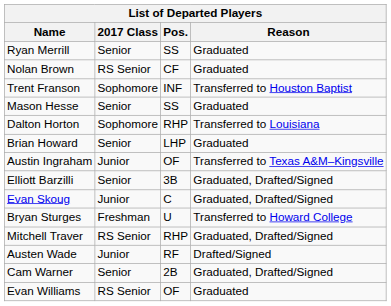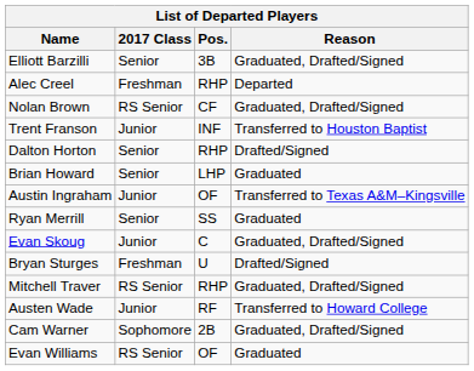 <table class="wikitable collapsible">
 <tr>
 <th colspan="4">List of Departed Players</th>
 </tr>
 <tr>
 <th>Name</th>
 <th>2017 Class</th>
 <th>Pos.</th>
 <th>Reason</th>
 </tr>
 <tr>
-<td>Ryan Merrill</td>
+<td>Elliott Barzilli</td>
 <td>Senior</td>
-<td>SS</td>
-<td>Graduated</td>
+<td>3B</td>
+<td>Graduated, Drafted/Signed</td>
+</tr>
+<tr>
+<td>Alec Creel</td>
+<td>Freshman</td>
+<td>RHP</td>
+<td>Departed</td>
 </tr>
 <tr>
 <td>Nolan Brown</td>
 <td>RS Senior</td>
 <td>CF</td>
-<td>Graduated</td>
+<td>Graduated, Drafted/Signed</td>
 </tr>
 <tr>
 <td>Trent Franson</td>
-<td>Sophomore</td>
+<td>Junior</td>
 <td>INF</td>
 <td>Transferred to <a href='#'>Houston Baptist</a></td>
 </tr>
 <tr>
-<td>Mason Hesse</td>
+<td>Dalton Horton</td>
 <td>Senior</td>
-<td>SS</td>
-<td>Graduated</td>
-</tr>
-<tr>
-<td>Dalton Horton</td>
-<td>Sophomore</td>
 <td>RHP</td>
-<td>Transferred to <a href='#'>Louisiana</a></td>
+<td>Drafted/Signed</td>
 </tr>
 <tr>
 <td>Brian Howard</td>
 <td>Senior</td>
 <td>LHP</td>
 <td>Graduated</td>
 </tr>
 <tr>
 <td>Austin Ingraham</td>
 <td>Junior</td>
 <td>OF</td>
 <td>Transferred to <a href='#'>Texas A&M–Kingsville</a></td>
 </tr>
 <tr>
-<td>Elliott Barzilli</td>
+<td>Ryan Merrill</td>
 <td>Senior</td>
-<td>3B</td>
-<td>Graduated, Drafted/Signed</td>
+<td>SS</td>
+<td>Graduated</td>
 </tr>
 <tr>
 <td><a href='#'>Evan Skoug</a></td>
 <td>Junior</td>
 <td>C</td>
 <td>Graduated, Drafted/Signed</td>
 </tr>
 <tr>
 <td>Bryan Sturges</td>
 <td>Freshman</td>
 <td>U</td>
-<td>Transferred to <a href='#'>Howard College</a></td>
+<td>Drafted/Signed</td>
 </tr>
 <tr>
 <td>Mitchell Traver</td>
 <td>RS Senior</td>
 <td>RHP</td>
 <td>Graduated, Drafted/Signed</td>
 </tr>
 <tr>
 <td>Austen Wade</td>
 <td>Junior</td>
 <td>RF</td>
-<td>Drafted/Signed</td>
+<td>Transferred to <a href='#'>Howard College</a></td>
 </tr>
 <tr>
 <td>Cam Warner</td>
-<td>Senior</td>
+<td>Sophomore</td>
 <td>2B</td>
 <td>Graduated, Drafted/Signed</td>
 </tr>
 <tr>
 <td>Evan Williams</td>
 <td>RS Senior</td>
 <td>OF</td>
 <td>Graduated</td>
 </tr>
 </table>
